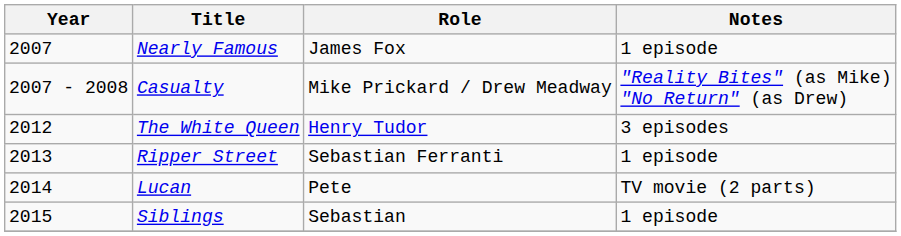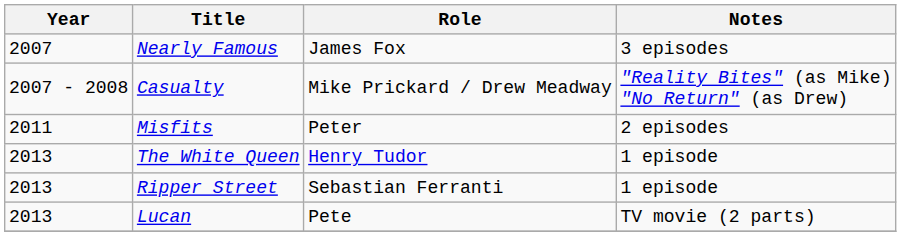 <table class="wikitable sortable">
 <tr>
 <th>Year</th>
 <th>Title</th>
 <th>Role</th>
 <th>Notes</th>
 </tr>
 <tr>
 <td>2007</td>
 <td><em><a href='#'>Nearly Famous</a></em></td>
 <td>James Fox</td>
-<td>1 episode</td>
+<td>3 episodes</td>
 </tr>
 <tr>
 <td>2007 - 2008</td>
 <td><em><a href='#'>Casualty</a></em></td>
 <td>Mike Prickard / Drew Meadway</td>
 <td><em><a href='#'>"Reality Bites"</a></em> (as Mike)<br><em><a href='#'>"No Return"</a></em> (as Drew)</td>
 </tr>
 <tr>
-<td>2012</td>
+<td>2011</td>
+<td><em><a href='#'>Misfits</a></em></td>
+<td>Peter</td>
+<td>2 episodes</td>
+</tr>
+<tr>
+<td>2013</td>
 <td><em><a href='#'>The White Queen</a></em></td>
 <td><a href='#'>Henry Tudor</a></td>
-<td>3 episodes</td>
+<td>1 episode</td>
 </tr>
 <tr>
 <td>2013</td>
 <td><em><a href='#'>Ripper Street</a></em></td>
 <td>Sebastian Ferranti</td>
 <td>1 episode</td>
 </tr>
 <tr>
-<td>2014</td>
+<td>2013</td>
 <td><em><a href='#'>Lucan</a></em></td>
 <td>Pete</td>
 <td>TV movie (2 parts)</td>
 </tr>
 <tr>
-<td>2015</td>
-<td><em><a href='#'>Siblings</a></em></td>
-<td>Sebastian</td>
-<td>1 episode</td>
-</tr>
-<tr>
 </tr>
 </table>
